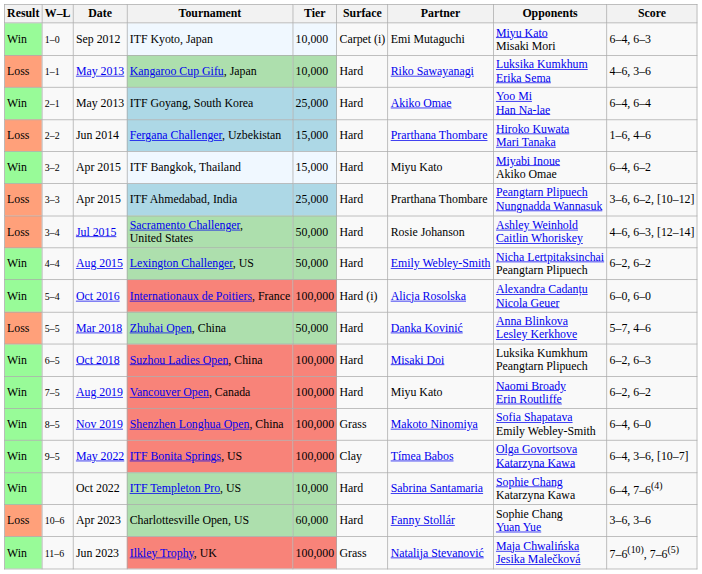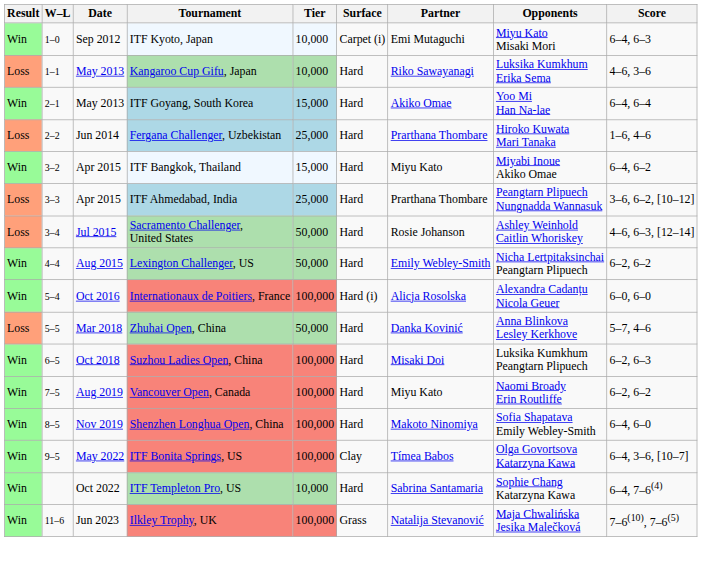 <table class="sortable wikitable">
 <tr>
 <th>Result</th>
 <th class="unsortable">W–L</th>
 <th>Date</th>
 <th>Tournament</th>
 <th>Tier</th>
 <th>Surface</th>
 <th>Partner</th>
 <th>Opponents</th>
 <th class="unsortable">Score</th>
 </tr>
 <tr>
 <td style="background:#98fb98;">Win</td>
 <td><small>1–0</small></td>
 <td>Sep 2012</td>
 <td style="background:#f0f8ff;">ITF Kyoto, Japan</td>
 <td style="background:#f0f8ff;">10,000</td>
 <td>Carpet (i)</td>
 <td> Emi Mutaguchi</td>
 <td> <a href='#'>Miyu Kato</a> <br>  Misaki Mori</td>
 <td>6–4, 6–3</td>
 </tr>
 <tr>
 <td style="background:#ffa07a;">Loss</td>
 <td><small>1–1</small></td>
 <td><a href='#'>May 2013</a></td>
 <td style="background:#addfad"><a href='#'>Kangaroo Cup Gifu</a>, Japan</td>
 <td style="background:#addfad">10,000</td>
 <td>Hard</td>
 <td> <a href='#'>Riko Sawayanagi</a></td>
 <td> <a href='#'>Luksika Kumkhum</a> <br>  <a href='#'>Erika Sema</a></td>
 <td>4–6, 3–6</td>
 </tr>
 <tr>
 <td style="background:#98fb98;">Win</td>
 <td><small>2–1</small></td>
 <td>May 2013</td>
 <td style="background:lightblue;">ITF Goyang, South Korea</td>
-<td style="background:lightblue;">25,000</td>
+<td style="background:lightblue;">15,000</td>
 <td>Hard</td>
 <td> <a href='#'>Akiko Omae</a></td>
 <td> <a href='#'>Yoo Mi</a> <br>  <a href='#'>Han Na-lae</a></td>
 <td>6–4, 6–4</td>
 </tr>
 <tr>
 <td style="background:#ffa07a;">Loss</td>
 <td><small>2–2</small></td>
 <td>Jun 2014</td>
 <td style="background:lightblue;"><a href='#'>Fergana Challenger</a>, Uzbekistan</td>
-<td style="background:lightblue;">15,000</td>
+<td style="background:lightblue;">25,000</td>
 <td>Hard</td>
 <td> <a href='#'>Prarthana Thombare</a></td>
 <td> <a href='#'>Hiroko Kuwata</a> <br>  <a href='#'>Mari Tanaka</a></td>
 <td>1–6, 4–6</td>
 </tr>
 <tr>
 <td style="background:#98fb98;">Win</td>
 <td><small>3–2</small></td>
 <td>Apr 2015</td>
 <td style="background:#f0f8ff;">ITF Bangkok, Thailand</td>
 <td style="background:#f0f8ff;">15,000</td>
 <td>Hard</td>
 <td> Miyu Kato</td>
 <td> <a href='#'>Miyabi Inoue</a> <br>  Akiko Omae</td>
 <td>6–4, 6–2</td>
 </tr>
 <tr>
 <td style="background:#ffa07a;">Loss</td>
 <td><small>3–3</small></td>
 <td>Apr 2015</td>
 <td style="background:lightblue;">ITF Ahmedabad, India</td>
 <td style="background:lightblue;">25,000</td>
 <td>Hard</td>
 <td> Prarthana Thombare</td>
 <td> <a href='#'>Peangtarn Plipuech</a> <br>  <a href='#'>Nungnadda Wannasuk</a></td>
 <td>3–6, 6–2, [10–12]</td>
 </tr>
 <tr>
 <td bgcolor="FFA07A">Loss</td>
 <td><small>3–4</small></td>
 <td><a href='#'>Jul 2015</a></td>
 <td style="background:#addfad"><a href='#'>Sacramento Challenger</a>,<br>United States</td>
 <td style="background:#addfad">50,000</td>
 <td>Hard</td>
 <td> Rosie Johanson</td>
 <td> <a href='#'>Ashley Weinhold</a> <br>  <a href='#'>Caitlin Whoriskey</a></td>
 <td>4–6, 6–3, [12–14]</td>
 </tr>
 <tr>
 <td style="background:#98fb98;">Win</td>
 <td><small>4–4</small></td>
 <td><a href='#'>Aug 2015</a></td>
 <td style="background:#addfad"><a href='#'>Lexington Challenger</a>, US</td>
 <td style="background:#addfad">50,000</td>
 <td>Hard</td>
 <td> <a href='#'>Emily Webley-Smith</a></td>
 <td> <a href='#'>Nicha Lertpitaksinchai</a> <br>  Peangtarn Plipuech</td>
 <td>6–2, 6–2</td>
 </tr>
 <tr>
 <td style="background:#98fb98;">Win</td>
 <td><small>5–4</small></td>
 <td><a href='#'>Oct 2016</a></td>
 <td style="background:#f88379;"><a href='#'>Internationaux de Poitiers</a>, France</td>
 <td style="background:#f88379;">100,000</td>
 <td>Hard (i)</td>
 <td> <a href='#'>Alicja Rosolska</a></td>
 <td> <a href='#'>Alexandra Cadanțu</a> <br>  <a href='#'>Nicola Geuer</a></td>
 <td>6–0, 6–0</td>
 </tr>
 <tr>
 <td bgcolor="FFA07A">Loss</td>
 <td><small>5–5</small></td>
 <td><a href='#'>Mar 2018</a></td>
 <td style="background:#addfad"><a href='#'>Zhuhai Open</a>, China</td>
 <td style="background:#addfad">50,000</td>
 <td>Hard</td>
 <td> <a href='#'>Danka Kovinić</a></td>
 <td> <a href='#'>Anna Blinkova</a> <br>  <a href='#'>Lesley Kerkhove</a></td>
 <td>5–7, 4–6</td>
 </tr>
 <tr>
 <td style="background:#98fb98;">Win</td>
 <td><small>6–5</small></td>
 <td><a href='#'>Oct 2018</a></td>
 <td style="background:#f88379;"><a href='#'>Suzhou Ladies Open</a>, China</td>
 <td style="background:#f88379;">100,000</td>
 <td>Hard</td>
 <td> <a href='#'>Misaki Doi</a></td>
 <td> Luksika Kumkhum <br>  Peangtarn Plipuech</td>
 <td>6–2, 6–3</td>
 </tr>
 <tr>
 <td style="background:#98fb98;">Win</td>
 <td><small>7–5</small></td>
 <td><a href='#'>Aug 2019</a></td>
 <td style="background:#f88379;"><a href='#'>Vancouver Open</a>, Canada</td>
 <td style="background:#f88379;">100,000</td>
 <td>Hard</td>
 <td> Miyu Kato</td>
 <td> <a href='#'>Naomi Broady</a> <br>  <a href='#'>Erin Routliffe</a></td>
 <td>6–2, 6–2</td>
 </tr>
 <tr>
 <td style="background:#98fb98;">Win</td>
 <td><small>8–5</small></td>
 <td><a href='#'>Nov 2019</a></td>
 <td style="background:#f88379;"><a href='#'>Shenzhen Longhua Open</a>, China</td>
 <td style="background:#f88379;">100,000</td>
-<td>Grass</td>
+<td>Hard</td>
 <td> <a href='#'>Makoto Ninomiya</a></td>
 <td> <a href='#'>Sofia Shapatava</a> <br>  Emily Webley-Smith</td>
 <td>6–4, 6–0</td>
 </tr>
 <tr>
 <td style="background:#98fb98;">Win</td>
 <td><small>9–5</small></td>
 <td><a href='#'>May 2022</a></td>
 <td style="background:#f88379;"><a href='#'>ITF Bonita Springs</a>, US</td>
 <td style="background:#f88379;">100,000</td>
 <td>Clay</td>
 <td> <a href='#'>Tímea Babos</a></td>
 <td> <a href='#'>Olga Govortsova</a> <br>  <a href='#'>Katarzyna Kawa</a></td>
 <td>6–4, 3–6, [10–7]</td>
 </tr>
 <tr>
 <td style="background:#98fb98;">Win</td>
 <td><small></small></td>
 <td>Oct 2022</td>
 <td style="background:#addfad"><a href='#'>ITF Templeton Pro</a>, US</td>
 <td style="background:#addfad">10,000</td>
 <td>Hard</td>
 <td> <a href='#'>Sabrina Santamaria</a></td>
 <td> <a href='#'>Sophie Chang</a> <br>  Katarzyna Kawa</td>
 <td>6–4, 7–6<sup>(4)</sup></td>
 </tr>
 <tr>
-<td bgcolor="FFA07A">Loss</td>
-<td><small>10–6</small></td>
-<td>Apr 2023</td>
-<td style="background:#addfad">Charlottesville Open, US</td>
-<td style="background:#addfad">60,000</td>
-<td>Hard</td>
-<td> <a href='#'>Fanny Stollár</a></td>
-<td> Sophie Chang <br>  <a href='#'>Yuan Yue</a></td>
-<td>3–6, 3–6</td>
-</tr>
-<tr>
 <td bgcolor=98FB98>Win</td>
 <td><small>11–6</small></td>
 <td>Jun 2023</td>
 <td style="background:#f88379;"><a href='#'>Ilkley Trophy</a>, UK</td>
 <td style="background:#f88379;">100,000</td>
 <td>Grass</td>
 <td> <a href='#'>Natalija Stevanović</a></td>
 <td> <a href='#'>Maja Chwalińska</a> <br>  <a href='#'>Jesika Malečková</a></td>
 <td>7–6<sup>(10)</sup>, 7–6<sup>(5)</sup></td>
 </tr>
 </table>
